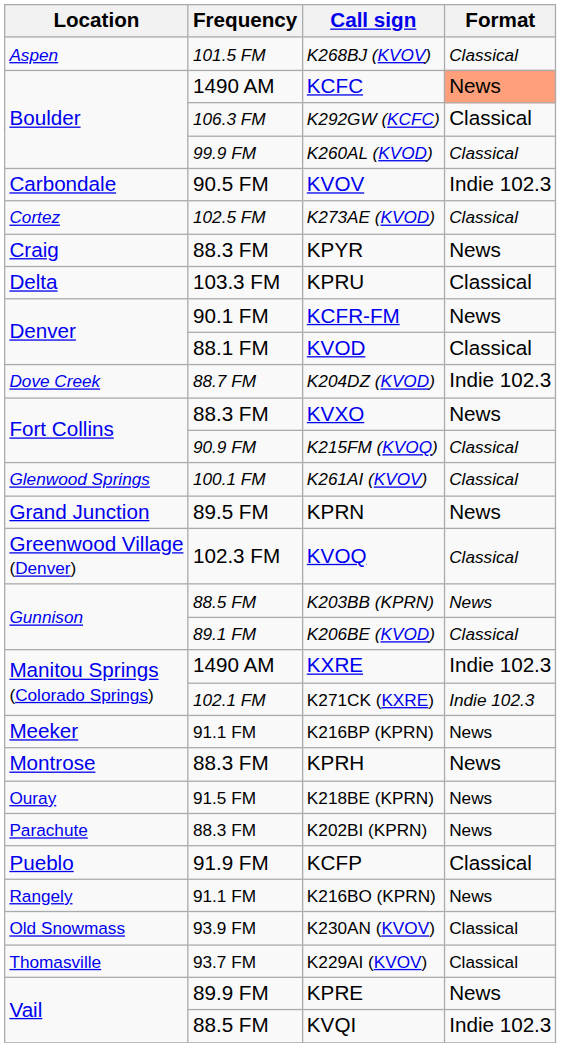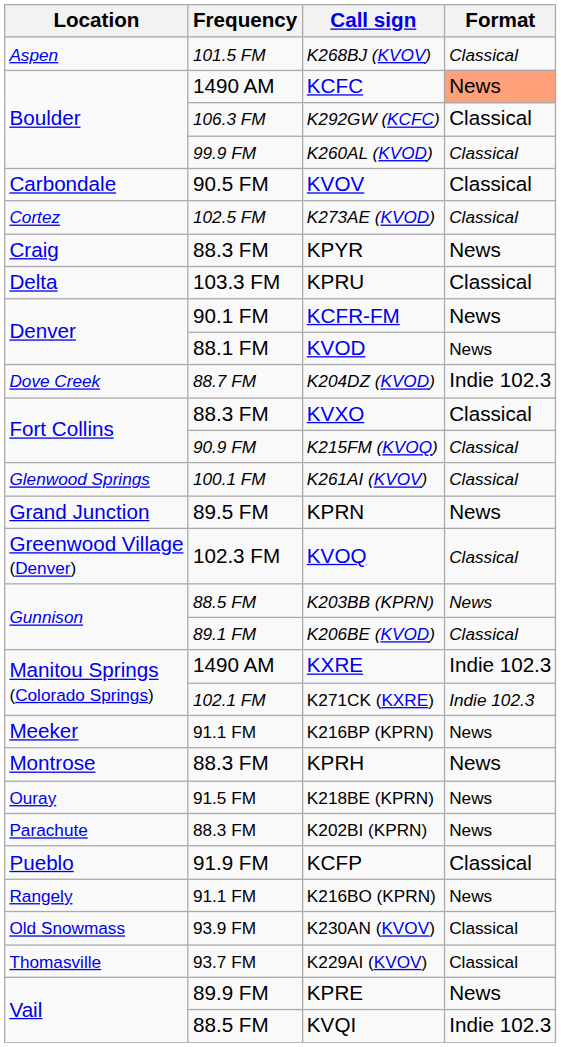 <table class="wikitable sortable">
 <tr>
 <th>Location</th>
 <th>Frequency</th>
 <th><a href='#'>Call sign</a></th>
 <th>Format</th>
 </tr>
 <tr>
 <td><small><em><a href='#'>Aspen</a></em></small></td>
 <td><small><em>101.5 FM</em></small></td>
 <td><small><em>K268BJ (<a href='#'>KVOV</a>)</em></small></td>
 <td><small><em>Classical</em></small></td>
 </tr>
 <tr>
 <td rowspan="3"><a href='#'>Boulder</a></td>
 <td>1490 AM</td>
 <td><a href='#'>KCFC</a></td>
 <td style="background: lightsalmon;">News</td>
 </tr>
 <tr>
 <td><small><em>106.3 FM</em></small></td>
 <td><small><em>K292GW (<a href='#'>KCFC</a>)</em></small></td>
 <td>Classical</td>
 </tr>
 <tr>
 <td><small><em>99.9 FM</em></small></td>
 <td><small><em>K260AL (<a href='#'>KVOD</a>)</em></small></td>
 <td><small><em>Classical</em></small></td>
 </tr>
 <tr>
 <td><a href='#'>Carbondale</a></td>
 <td>90.5 FM</td>
 <td><a href='#'>KVOV</a></td>
-<td>Indie 102.3</td>
+<td>Classical</td>
 </tr>
 <tr>
 <td><small><em><a href='#'>Cortez</a></em></small></td>
 <td><small><em>102.5 FM</em></small></td>
 <td><small><em>K273AE (<a href='#'>KVOD</a>)</em></small></td>
 <td><small><em>Classical</em></small></td>
 </tr>
 <tr>
 <td><a href='#'>Craig</a></td>
 <td>88.3 FM</td>
 <td>KPYR</td>
 <td>News</td>
 </tr>
 <tr>
 <td><a href='#'>Delta</a></td>
 <td>103.3 FM</td>
 <td>KPRU</td>
 <td>Classical</td>
 </tr>
 <tr>
 <td rowspan="2"><a href='#'>Denver</a></td>
 <td>90.1 FM</td>
 <td><a href='#'>KCFR-FM</a></td>
 <td>News</td>
 </tr>
 <tr>
 <td>88.1 FM</td>
 <td><a href='#'>KVOD</a></td>
-<td>Classical</td>
+<td><small></em>News<em></small></td>
 </tr>
 <tr>
 <td><small><em><a href='#'>Dove Creek</a></em></small></td>
 <td><small><em>88.7 FM</em></small></td>
 <td><small><em>K204DZ (<a href='#'>KVOD</a>)</em></small></td>
 <td>Indie 102.3</td>
 </tr>
 <tr>
 <td rowspan="2"><a href='#'>Fort Collins</a></td>
 <td>88.3 FM</td>
 <td><a href='#'>KVXO</a></td>
-<td>News</td>
+<td>Classical</td>
 </tr>
 <tr>
 <td><small><em>90.9 FM</em></small></td>
 <td><small><em>K215FM (<a href='#'>KVOQ</a>)</em></small></td>
 <td><small><em>Classical</em></small></td>
 </tr>
 <tr>
 <td><small><em><a href='#'>Glenwood Springs</a></em></small></td>
 <td><small><em>100.1 FM</em></small></td>
 <td><small><em>K261AI (<a href='#'>KVOV</a>)</em></small></td>
 <td><small><em>Classical</em></small></td>
 </tr>
 <tr>
 <td><a href='#'>Grand Junction</a></td>
 <td>89.5 FM</td>
 <td>KPRN</td>
 <td>News</td>
 </tr>
 <tr>
 <td><a href='#'>Greenwood Village</a><br><small>(<a href='#'>Denver</a>)</small></td>
 <td>102.3 FM</td>
 <td><a href='#'>KVOQ</a></td>
 <td><small><em>Classical</em></small></td>
 </tr>
 <tr>
 <td rowspan="2"><small><em><a href='#'>Gunnison</a></em></small></td>
 <td><small><em>88.5 FM</em></small></td>
 <td><small><em>K203BB (KPRN)</em></small></td>
 <td><small><em>News</em></small></td>
 </tr>
 <tr>
 <td><small><em>89.1 FM</em></small></td>
 <td><small><em>K206BE (<a href='#'>KVOD</a>)</em></small></td>
 <td><small><em>Classical</em></small></td>
 </tr>
 <tr>
 <td rowspan="2"><a href='#'>Manitou Springs</a><br><small>(<a href='#'>Colorado Springs</a>)</small></td>
 <td>1490 AM</td>
 <td><a href='#'>KXRE</a></td>
 <td>Indie 102.3</td>
 </tr>
 <tr>
 <td><small><em>102.1 FM</em></small></td>
 <td><small>K271CK (<a href='#'>KXRE</a>)</small></td>
 <td><small><em>Indie 102.3</small></td>
 </tr>
 <tr>
 <td><a href='#'>Meeker</a></td>
 <td><small></em>91.1 FM<em></small></td>
 <td><small></em>K216BP (KPRN)<em></small></td>
 <td><small></em>News<em></small></td>
 </tr>
 <tr>
 <td><a href='#'>Montrose</a></td>
 <td>88.3 FM</td>
 <td>KPRH</td>
 <td>News</td>
 </tr>
 <tr>
 <td><small></em><a href='#'>Ouray</a><em></small></td>
 <td><small></em>91.5 FM<em></small></td>
 <td><small></em>K218BE (KPRN)<em></small></td>
 <td><small></em>News<em></small></td>
 </tr>
 <tr>
 <td><small></em><a href='#'>Parachute</a><em></small></td>
 <td><small></em>88.3 FM<em></small></td>
 <td><small></em>K202BI (KPRN)<em></small></td>
 <td><small></em>News<em></small></td>
 </tr>
 <tr>
 <td><a href='#'>Pueblo</a></td>
 <td>91.9 FM</td>
 <td>KCFP</td>
 <td>Classical</td>
 </tr>
 <tr>
 <td><small></em><a href='#'>Rangely</a><em></small></td>
 <td><small></em>91.1 FM<em></small></td>
 <td><small></em>K216BO (KPRN)<em></small></td>
 <td><small></em>News<em></small></td>
 </tr>
 <tr>
 <td><small></em><a href='#'>Old Snowmass</a><em></small></td>
 <td><small></em>93.9 FM<em></small></td>
 <td><small></em>K230AN (<a href='#'>KVOV</a>)<em></small></td>
 <td><small></em>Classical<em></small></td>
 </tr>
 <tr>
 <td><small></em><a href='#'>Thomasville</a><em></small></td>
 <td><small></em>93.7 FM<em></small></td>
 <td><small></em>K229AI (<a href='#'>KVOV</a>)<em></small></td>
 <td><small></em>Classical<em></small></td>
 </tr>
 <tr>
 <td rowspan="2"><a href='#'>Vail</a></td>
 <td>89.9 FM</td>
 <td>KPRE</td>
 <td>News</td>
 </tr>
 <tr>
 <td>88.5 FM</td>
 <td>KVQI</td>
 <td>Indie 102.3</td>
 </tr>
 <tr>
 </tr>
 </table>
